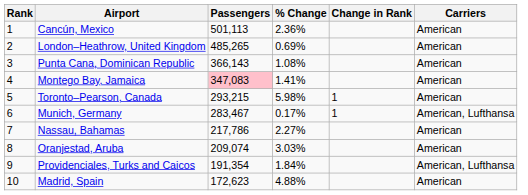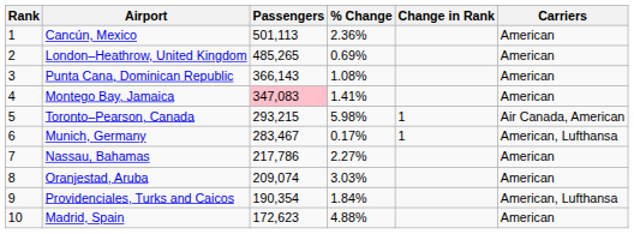 <table class="wikitable sortable" style="font-size: 95%" width=align=>
 <tr>
 <th>Rank</th>
 <th>Airport</th>
 <th>Passengers</th>
 <th>% Change </th>
 <th>Change in Rank</th>
 <th>Carriers</th>
 </tr>
 <tr>
 <td>1</td>
 <td> <a href='#'>Cancún, Mexico</a></td>
 <td>501,113</td>
 <td> 2.36%</td>
 <td></td>
 <td>American</td>
 </tr>
 <tr>
 <td>2</td>
 <td> <a href='#'>London–Heathrow, United Kingdom</a></td>
 <td>485,265</td>
 <td> 0.69%</td>
 <td></td>
 <td>American</td>
 </tr>
 <tr>
 <td>3</td>
 <td> <a href='#'>Punta Cana, Dominican Republic</a></td>
 <td>366,143</td>
 <td> 1.08%</td>
 <td></td>
 <td>American</td>
 </tr>
 <tr>
 <td>4</td>
 <td> <a href='#'>Montego Bay, Jamaica</a></td>
 <td style="background: pink;">347,083</td>
 <td> 1.41%</td>
 <td></td>
 <td>American</td>
 </tr>
 <tr>
 <td>5</td>
 <td> <a href='#'>Toronto–Pearson, Canada</a></td>
 <td>293,215</td>
 <td> 5.98%</td>
 <td> 1</td>
-<td>American</td>
+<td>Air Canada, American</td>
 </tr>
 <tr>
 <td>6</td>
 <td> <a href='#'>Munich, Germany</a></td>
 <td>283,467</td>
 <td> 0.17%</td>
 <td> 1</td>
 <td>American, Lufthansa</td>
 </tr>
 <tr>
 <td>7</td>
 <td> <a href='#'>Nassau, Bahamas</a></td>
 <td>217,786</td>
 <td> 2.27%</td>
 <td></td>
 <td>American</td>
 </tr>
 <tr>
 <td>8</td>
 <td> <a href='#'>Oranjestad, Aruba</a></td>
 <td>209,074</td>
 <td> 3.03%</td>
 <td></td>
 <td>American</td>
 </tr>
 <tr>
 <td>9</td>
 <td> <a href='#'>Providenciales, Turks and Caicos</a></td>
-<td>191,354</td>
+<td>190,354</td>
 <td> 1.84%</td>
 <td></td>
 <td>American, Lufthansa</td>
 </tr>
 <tr>
 <td>10</td>
 <td> <a href='#'>Madrid, Spain</a></td>
 <td>172,623</td>
 <td> 4.88%</td>
 <td></td>
 <td>American</td>
 </tr>
 </table>
